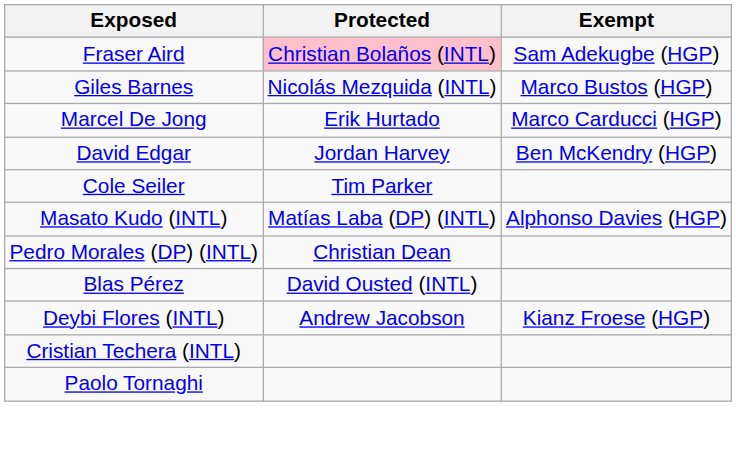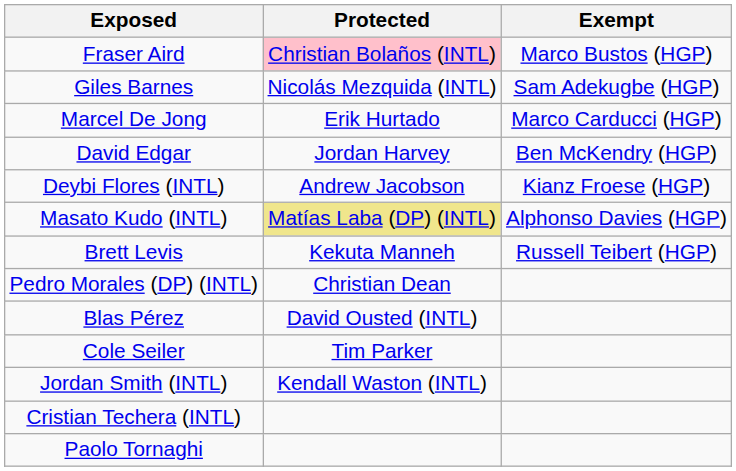 <table class="wikitable" style="text-align:center">
 <tr>
 <th>Exposed</th>
 <th>Protected</th>
 <th>Exempt</th>
 </tr>
 <tr>
 <td><a href='#'>Fraser Aird</a></td>
 <td style="background: pink;"><a href='#'>Christian Bolaños</a> (<a href='#'>INTL</a>)</td>
-<td><a href='#'>Sam Adekugbe</a> (<a href='#'>HGP</a>)</td>
+<td><a href='#'>Marco Bustos</a> (<a href='#'>HGP</a>)</td>
 </tr>
 <tr>
 <td><a href='#'>Giles Barnes</a></td>
 <td><a href='#'>Nicolás Mezquida</a> (<a href='#'>INTL</a>)</td>
-<td><a href='#'>Marco Bustos</a> (<a href='#'>HGP</a>)</td>
+<td><a href='#'>Sam Adekugbe</a> (<a href='#'>HGP</a>)</td>
 </tr>
 <tr>
 <td><a href='#'>Marcel De Jong</a></td>
 <td><a href='#'>Erik Hurtado</a></td>
 <td><a href='#'>Marco Carducci</a> (<a href='#'>HGP</a>)</td>
 </tr>
 <tr>
 <td><a href='#'>David Edgar</a></td>
 <td><a href='#'>Jordan Harvey</a></td>
 <td><a href='#'>Ben McKendry</a> (<a href='#'>HGP</a>)</td>
 </tr>
 <tr>
-<td><a href='#'>Cole Seiler</a></td>
-<td><a href='#'>Tim Parker</a></td>
-<td></td>
+<td><a href='#'>Deybi Flores</a> (<a href='#'>INTL</a>)</td>
+<td><a href='#'>Andrew Jacobson</a></td>
+<td><a href='#'>Kianz Froese</a> (<a href='#'>HGP</a>)</td>
 </tr>
 <tr>
 <td><a href='#'>Masato Kudo</a> (<a href='#'>INTL</a>)</td>
-<td><a href='#'>Matías Laba</a> (<a href='#'>DP</a>) (<a href='#'>INTL</a>)</td>
+<td style="background: khaki;"><a href='#'>Matías Laba</a> (<a href='#'>DP</a>) (<a href='#'>INTL</a>)</td>
 <td><a href='#'>Alphonso Davies</a> (<a href='#'>HGP</a>)</td>
+</tr>
+<tr>
+<td><a href='#'>Brett Levis</a></td>
+<td><a href='#'>Kekuta Manneh</a></td>
+<td><a href='#'>Russell Teibert</a> (<a href='#'>HGP</a>)</td>
 </tr>
 <tr>
 <td><a href='#'>Pedro Morales</a> (<a href='#'>DP</a>) (<a href='#'>INTL</a>)</td>
 <td><a href='#'>Christian Dean</a></td>
 <td></td>
 </tr>
 <tr>
 <td><a href='#'>Blas Pérez</a></td>
 <td><a href='#'>David Ousted</a> (<a href='#'>INTL</a>)</td>
 <td></td>
 </tr>
 <tr>
-<td><a href='#'>Deybi Flores</a> (<a href='#'>INTL</a>)</td>
-<td><a href='#'>Andrew Jacobson</a></td>
-<td><a href='#'>Kianz Froese</a> (<a href='#'>HGP</a>)</td>
+<td><a href='#'>Cole Seiler</a></td>
+<td><a href='#'>Tim Parker</a></td>
+<td></td>
+</tr>
+<tr>
+<td><a href='#'>Jordan Smith</a> (<a href='#'>INTL</a>)</td>
+<td><a href='#'>Kendall Waston</a> (<a href='#'>INTL</a>)</td>
+<td></td>
 </tr>
 <tr>
 <td><a href='#'>Cristian Techera</a> (<a href='#'>INTL</a>)</td>
 <td></td>
 <td></td>
 </tr>
 <tr>
 <td><a href='#'>Paolo Tornaghi</a></td>
 <td></td>
 <td></td>
 </tr>
 </table>
